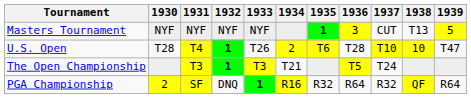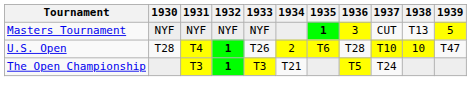 <table class="wikitable" style="font-size:95%;text-align:center;">
 <tr>
 <th>Tournament</th>
 <th>1930</th>
 <th>1931</th>
 <th>1932</th>
 <th>1933</th>
 <th>1934</th>
 <th>1935</th>
 <th>1936</th>
 <th>1937</th>
 <th>1938</th>
 <th>1939</th>
 </tr>
 <tr>
 <td align=left><a href='#'>Masters Tournament</a></td>
 <td style="background:#eeeeee;">NYF</td>
 <td style="background:#eeeeee;">NYF</td>
 <td style="background:#eeeeee;">NYF</td>
 <td style="background:#eeeeee;">NYF</td>
 <td style="background:#eeeeee;"></td>
 <td style="background:lime;"><strong>1</strong></td>
 <td style="background:yellow;">3</td>
 <td>CUT</td>
 <td>T13</td>
 <td style="background:yellow;">5</td>
 </tr>
 <tr>
 <td align=left><a href='#'>U.S. Open</a></td>
 <td>T28</td>
 <td style="background:yellow;">T4</td>
 <td style="background:lime;"><strong>1</strong></td>
 <td>T26</td>
 <td style="background:yellow;">2</td>
 <td style="background:yellow;">T6</td>
 <td>T28</td>
 <td style="background:yellow;">T10</td>
 <td style="background:yellow;">10</td>
 <td>T47</td>
 </tr>
 <tr>
 <td align=left><a href='#'>The Open Championship</a></td>
 <td style="background:#eeeeee;"></td>
 <td style="background:yellow;">T3</td>
 <td style="background:lime;"><strong>1</strong></td>
 <td style="background:yellow;">T3</td>
 <td>T21</td>
 <td style="background:#eeeeee;"></td>
 <td style="background:yellow;">T5</td>
 <td>T24</td>
 <td style="background:#eeeeee;"></td>
 <td style="background:#eeeeee;"></td>
 </tr>
-<tr>
-<td align=left><a href='#'>PGA Championship</a></td>
-<td style="background:yellow;">2</td>
-<td style="background:yellow;">SF</td>
-<td>DNQ </td>
-<td style="background:lime;"><strong>1</strong></td>
-<td style="background:yellow;">R16</td>
-<td>R32</td>
-<td>R64</td>
-<td>R32</td>
-<td style="background:yellow;">QF</td>
-<td>R64</td>
-</tr>
 </table>
